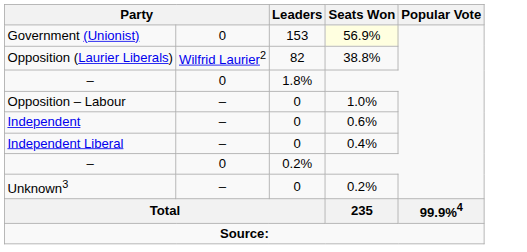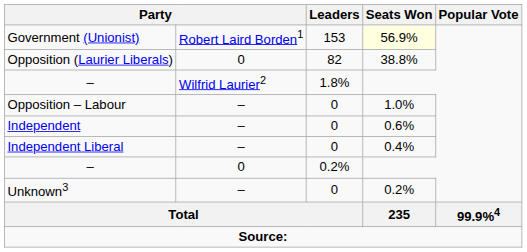 <table class="wikitable">
 <tr>
 <th colspan="2">Party</th>
 <th>Leaders</th>
 <th>Seats Won</th>
 <th>Popular Vote</th>
 </tr>
 <tr>
 <td>Government <a href='#'>(Unionist)</a></td>
-<td align=center>0</td>
+<td><a href='#'>Robert Laird Borden</a><sup>1</sup></td>
 <td align=center>153</td>
 <td align=center style="background: lightyellow;">56.9%</td>
 </tr>
 <tr>
 <td>Opposition (<a href='#'>Laurier Liberals</a>)</td>
-<td><a href='#'>Wilfrid Laurier</a><sup>2</sup></td>
+<td align=center>0</td>
 <td align=center>82</td>
 <td align=center>38.8%</td>
 </tr>
 <tr>
 <td align=center>–</td>
-<td align=center>0</td>
+<td><a href='#'>Wilfrid Laurier</a><sup>2</sup></td>
 <td align=center>1.8%</td>
 </tr>
 <tr>
 <td>Opposition  – Labour</td>
 <td align=center>–</td>
 <td align=center>0</td>
 <td align=center>1.0%</td>
 </tr>
 <tr>
 <td><a href='#'>Independent</a></td>
 <td align=center>–</td>
 <td align=center>0</td>
 <td align=center>0.6%</td>
 </tr>
 <tr>
 <td><a href='#'>Independent Liberal</a></td>
 <td align=center>–</td>
 <td align=center>0</td>
 <td align=center>0.4%</td>
 </tr>
 <tr>
 <td align=center>–</td>
 <td align=center>0</td>
 <td align=center>0.2%</td>
 </tr>
 <tr>
 <td>Unknown<sup>3</sup></td>
 <td align=center>–</td>
 <td align=center>0</td>
 <td align=center>0.2%</td>
 </tr>
 <tr>
 <th colspan=3 align=left>Total</th>
 <th align=right>235</th>
 <th align=right>99.9%<sup>4</sup></th>
 </tr>
 <tr>
 <td align="center" colspan=5><strong>Source:</strong>  </td>
 </tr>
 </table>
